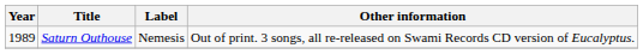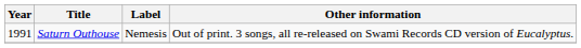 <table class="wikitable">
 <tr>
 <th>Year</th>
 <th>Title</th>
 <th>Label</th>
 <th>Other information</th>
 </tr>
 <tr>
-<td>1989</td>
+<td>1991</td>
 <td><em><a href='#'>Saturn Outhouse</a></em></td>
 <td>Nemesis</td>
 <td>Out of print. 3 songs, all re-released on Swami Records CD version of <em>Eucalyptus</em>.</td>
 </tr>
 <tr>
 </tr>
 </table>
